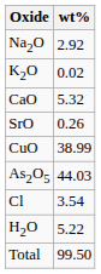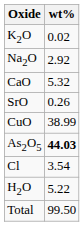 <table class="wikitable">
 <tr>
 <th>Oxide</th>
 <th>wt%</th>
 </tr>
 <tr>
+<td>K<sub>2</sub>O</td>
+<td>0.02</td>
+</tr>
+<tr>
 <td>Na<sub>2</sub>O</td>
 <td>2.92</td>
-</tr>
-<tr>
-<td>K<sub>2</sub>O</td>
-<td>0.02</td>
 </tr>
 <tr>
 <td>CaO</td>
 <td>5.32</td>
 </tr>
 <tr>
 <td>SrO</td>
 <td>0.26</td>
 </tr>
 <tr>
 <td>CuO</td>
 <td>38.99</td>
 </tr>
 <tr>
 <td>As<sub>2</sub>O<sub>5</sub></td>
-<td>44.03</td>
+<td><strong>44.03</strong></td>
 </tr>
 <tr>
 <td>Cl</td>
 <td>3.54</td>
 </tr>
 <tr>
 <td>H<sub>2</sub>O</td>
 <td>5.22</td>
 </tr>
 <tr>
 <td>Total</td>
 <td>99.50</td>
 </tr>
 </table>
